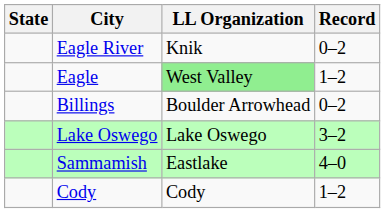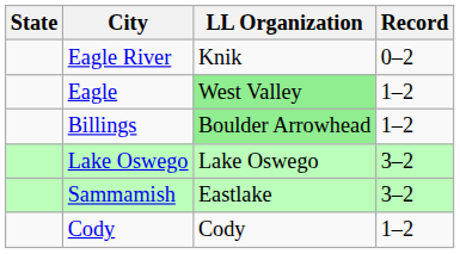 <table class="wikitable">
 <tr>
 <th>State</th>
 <th>City</th>
 <th>LL Organization</th>
 <th>Record</th>
 </tr>
 <tr>
 <td><strong></strong></td>
 <td><a href='#'>Eagle River</a></td>
 <td>Knik</td>
 <td>0–2</td>
 </tr>
 <tr>
 <td><strong></strong></td>
 <td><a href='#'>Eagle</a></td>
 <td style="background: lightgreen;">West Valley</td>
 <td>1–2</td>
 </tr>
 <tr>
 <td><strong></strong></td>
 <td><a href='#'>Billings</a></td>
-<td>Boulder Arrowhead</td>
-<td>0–2</td>
+<td style="background: lightgreen;">Boulder Arrowhead</td>
+<td>1–2</td>
 </tr>
 <tr bgcolor="bbffbb">
 <td><strong></strong></td>
 <td><a href='#'>Lake Oswego</a></td>
 <td>Lake Oswego</td>
 <td>3–2</td>
 </tr>
 <tr bgcolor="bbffbb">
 <td><strong></strong></td>
 <td><a href='#'>Sammamish</a></td>
 <td>Eastlake</td>
-<td>4–0</td>
+<td>3–2</td>
 </tr>
 <tr>
 <td><strong></strong></td>
 <td><a href='#'>Cody</a></td>
 <td>Cody</td>
 <td>1–2</td>
 </tr>
 </table>
